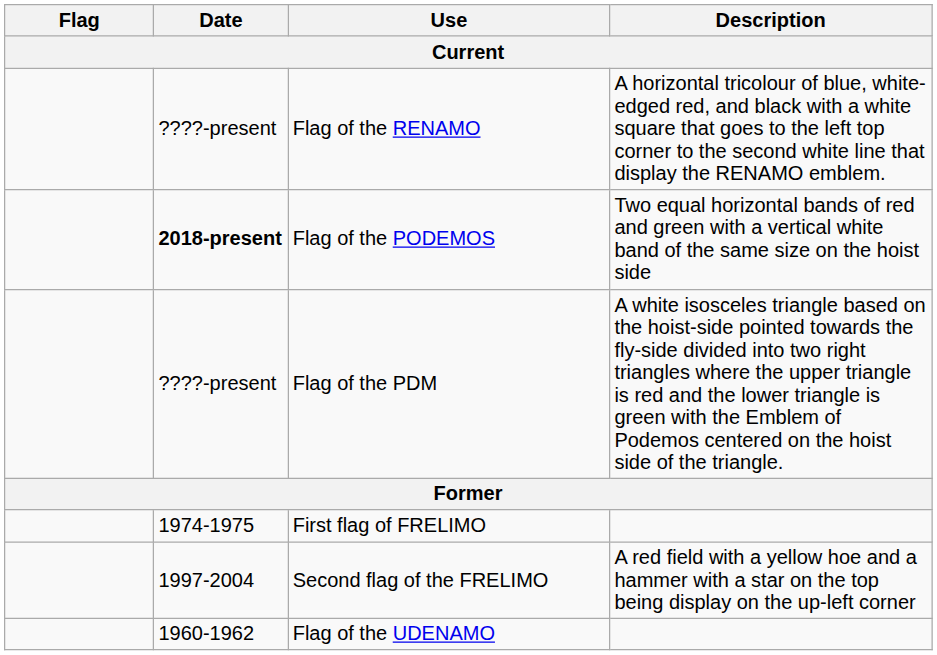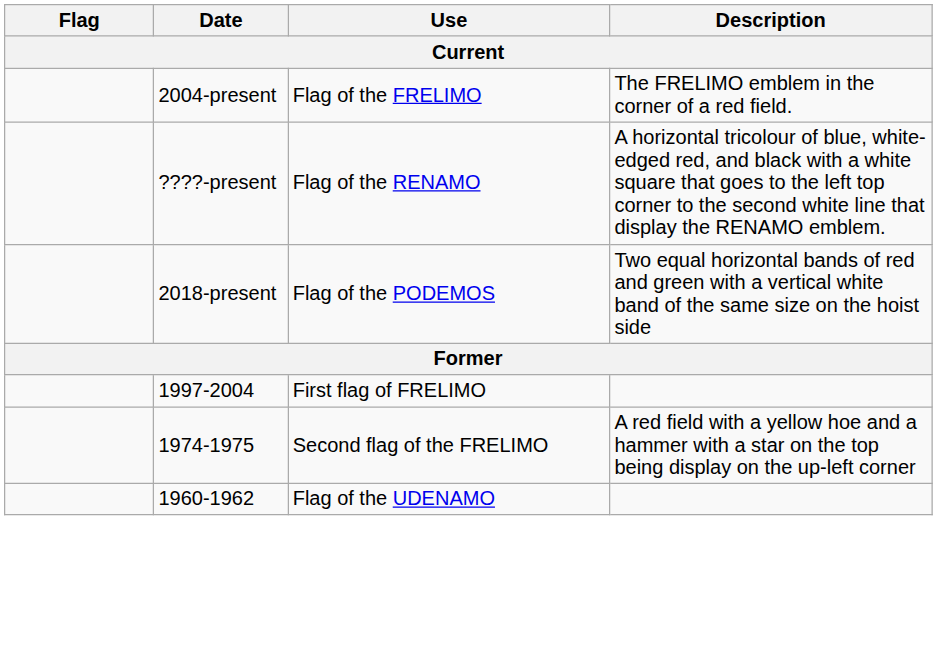 <table class="wikitable" style="background: #f9f9f9">
 <tr>
 <th width="112">Flag</th>
 <th width="100">Date</th>
 <th width="250">Use</th>
 <th width="250">Description</th>
 </tr>
 <tr>
 <th colspan="4">Current</th>
 </tr>
 <tr>
 <td></td>
+<td>2004-present</td>
+<td>Flag of the <a href='#'>FRELIMO</a></td>
+<td>The FRELIMO emblem in the corner of a red field.</td>
+</tr>
+<tr>
+<td></td>
 <td>????-present</td>
 <td>Flag of the <a href='#'>RENAMO</a></td>
 <td>A horizontal tricolour of blue, white-edged red, and black with a white square that goes to the left top corner to the second white line that display the RENAMO emblem.</td>
 </tr>
 <tr>
 <td></td>
-<td><strong>2018-present</strong></td>
+<td>2018-present</td>
 <td>Flag of the <a href='#'>PODEMOS</a></td>
 <td>Two equal horizontal bands of red and green with a vertical white band of the same size on the hoist side</td>
-</tr>
-<tr>
-<td></td>
-<td>????-present</td>
-<td>Flag of the PDM</td>
-<td>A white isosceles triangle based on the hoist-side pointed towards the fly-side divided into two right triangles where the upper triangle is red and the lower triangle is green with the Emblem of Podemos centered on the hoist side of the triangle.</td>
 </tr>
 <tr>
 <th colspan="4">Former</th>
 </tr>
 <tr>
 <td></td>
-<td>1974-1975</td>
+<td>1997-2004</td>
 <td>First flag of FRELIMO</td>
 <td></td>
 </tr>
 <tr>
 <td></td>
-<td>1997-2004</td>
+<td>1974-1975</td>
 <td>Second flag of the FRELIMO</td>
 <td>A red field with a yellow hoe and a hammer with a star on the top being display on the up-left corner </td>
 </tr>
 <tr>
 <td></td>
 <td>1960-1962</td>
 <td>Flag of the <a href='#'>UDENAMO</a></td>
 <td></td>
 </tr>
 </table>
